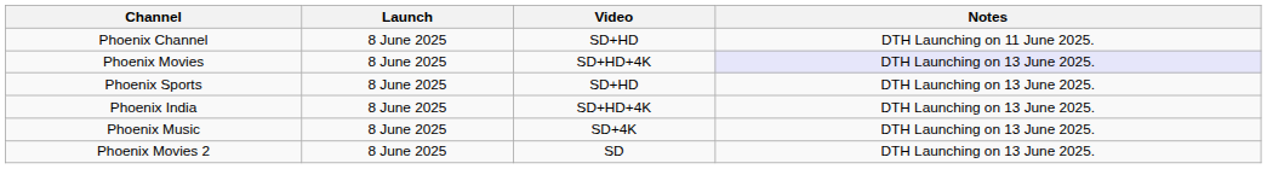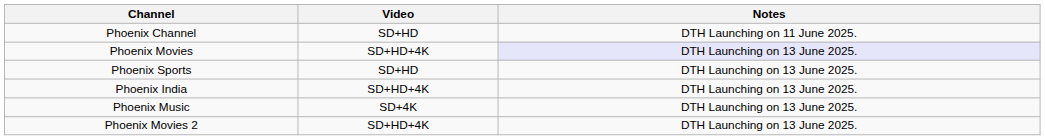 <table class="wikitable sortable" style="border-collapse:collapse; font-size: 90%; text-align:center" width="100%">
 <tr>
 <th>Channel</th>
-<th>Launch</th>
 <th>Video</th>
 <th>Notes</th>
 </tr>
 <tr>
 <td>Phoenix Channel</td>
-<td>8 June 2025</td>
 <td>SD+HD</td>
 <td>DTH Launching on 11 June 2025.</td>
 </tr>
 <tr>
 <td>Phoenix Movies</td>
-<td>8 June 2025</td>
 <td>SD+HD+4K</td>
 <td style="background: lavender;">DTH Launching on 13 June 2025.</td>
 </tr>
 <tr>
 <td>Phoenix Sports</td>
-<td>8 June 2025</td>
 <td>SD+HD</td>
 <td>DTH Launching on 13 June 2025.</td>
 </tr>
 <tr>
 <td>Phoenix India</td>
-<td>8 June 2025</td>
 <td>SD+HD+4K</td>
 <td>DTH Launching on 13 June 2025.</td>
 </tr>
 <tr>
 <td>Phoenix Music</td>
-<td>8 June 2025</td>
 <td>SD+4K</td>
 <td>DTH Launching on 13 June 2025.</td>
 </tr>
 <tr>
 <td>Phoenix Movies 2</td>
-<td>8 June 2025</td>
-<td>SD</td>
+<td>SD+HD+4K</td>
 <td>DTH Launching on 13 June 2025.</td>
 </tr>
 </table>
